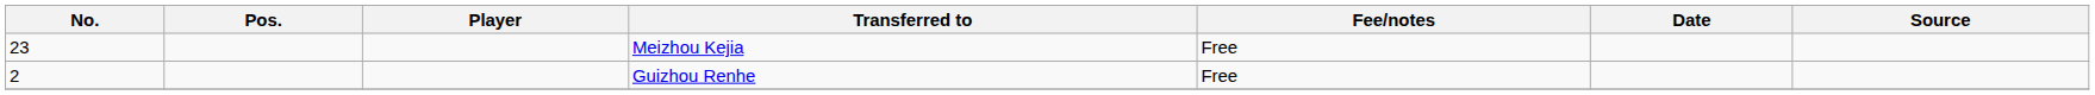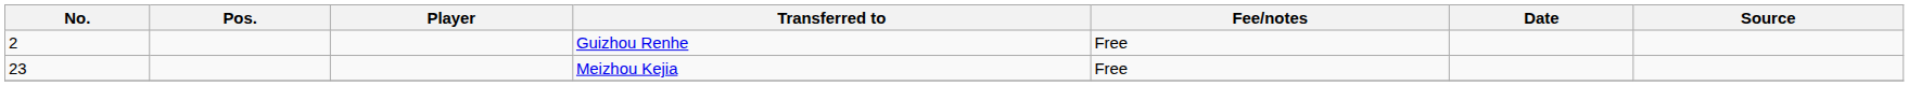 <table class="wikitable sortable" style="width:90%; text-align:center; font-size:95%; text-align:left;">
 <tr>
 <th>No.</th>
 <th>Pos.</th>
 <th>Player</th>
 <th>Transferred to</th>
 <th>Fee/notes</th>
 <th>Date</th>
 <th>Source</th>
 </tr>
 <tr>
+<td>2</td>
+<td align=center></td>
+<td></td>
+<td> <a href='#'>Guizhou Renhe</a></td>
+<td>Free</td>
+<td></td>
+<td></td>
+</tr>
+<tr>
 <td>23</td>
 <td align=center></td>
 <td></td>
 <td> <a href='#'>Meizhou Kejia</a></td>
 <td>Free</td>
 <td></td>
 <td></td>
 </tr>
 <tr>
-<td>2</td>
-<td align=center></td>
-<td></td>
-<td> <a href='#'>Guizhou Renhe</a></td>
-<td>Free</td>
-<td></td>
-<td></td>
-</tr>
-<tr>
 </tr>
 </table>
